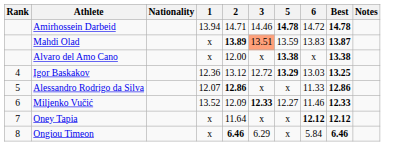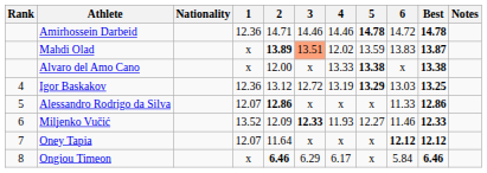 <table class="wikitable sortable" style="text-align:center">
 <tr>
 <th>Rank</th>
 <th>Athlete</th>
 <th>Nationality</th>
 <th>1</th>
 <th>2</th>
 <th>3</th>
+<th>4</th>
 <th>5</th>
 <th>6</th>
 <th>Best</th>
 <th>Notes</th>
 </tr>
 <tr>
 <td></td>
 <td align="left"><a href='#'>Amirhossein Darbeid</a></td>
 <td align="left"></td>
-<td>13.94</td>
+<td>12.36</td>
 <td>14.71</td>
+<td>14.46</td>
 <td>14.46</td>
 <td><strong>14.78</strong></td>
 <td>14.72</td>
 <td><strong>14.78</strong></td>
 <td></td>
 </tr>
 <tr>
 <td></td>
 <td align="left"><a href='#'>Mahdi Olad</a></td>
 <td align="left"></td>
 <td>x</td>
 <td><strong>13.89</strong></td>
 <td style="background: lightsalmon;">13.51</td>
+<td>12.02</td>
 <td>13.59</td>
 <td>13.83</td>
 <td><strong>13.87</strong></td>
 <td></td>
 </tr>
 <tr>
 <td></td>
 <td align="left"><a href='#'>Alvaro del Amo Cano</a></td>
 <td align="left"></td>
 <td>x</td>
 <td>12.00</td>
 <td>x</td>
+<td>13.33</td>
 <td><strong>13.38</strong></td>
 <td>x</td>
 <td><strong>13.38</strong></td>
 <td></td>
 </tr>
 <tr>
 <td>4</td>
 <td align="left"><a href='#'>Igor Baskakov</a></td>
 <td align="left"></td>
 <td>12.36</td>
 <td>13.12</td>
 <td>12.72</td>
+<td>13.19</td>
 <td><strong>13.29</strong></td>
 <td>13.03</td>
 <td><strong>13.25</strong></td>
 <td></td>
 </tr>
 <tr>
 <td>5</td>
 <td align="left"><a href='#'>Alessandro Rodrigo da Silva</a></td>
 <td align="left"></td>
 <td>12.07</td>
 <td><strong>12.86</strong></td>
 <td>x</td>
 <td>x</td>
+<td>x</td>
 <td>11.33</td>
 <td><strong>12.86</strong></td>
 <td></td>
 </tr>
 <tr>
 <td>6</td>
 <td align="left"><a href='#'>Miljenko Vučić</a></td>
 <td align="left"></td>
 <td>13.52</td>
 <td>12.09</td>
 <td><strong>12.33</strong></td>
+<td>11.93</td>
 <td>12.27</td>
 <td>11.46</td>
 <td><strong>12.33</strong></td>
 <td></td>
 </tr>
 <tr>
 <td>7</td>
 <td align="left"><a href='#'>Oney Tapia</a></td>
 <td align="left"></td>
+<td>12.07</td>
+<td>11.64</td>
 <td>x</td>
-<td>11.64</td>
 <td>x</td>
 <td>x</td>
 <td><strong>12.12</strong></td>
 <td><strong>12.12</strong></td>
 <td></td>
 </tr>
 <tr>
 <td>8</td>
 <td align="left"><a href='#'>Ongiou Timeon</a></td>
 <td align="left"></td>
 <td>x</td>
 <td><strong>6.46</strong></td>
 <td>6.29</td>
+<td>6.17</td>
 <td>x</td>
 <td>5.84</td>
 <td><strong>6.46</strong></td>
 <td></td>
 </tr>
 </table>
